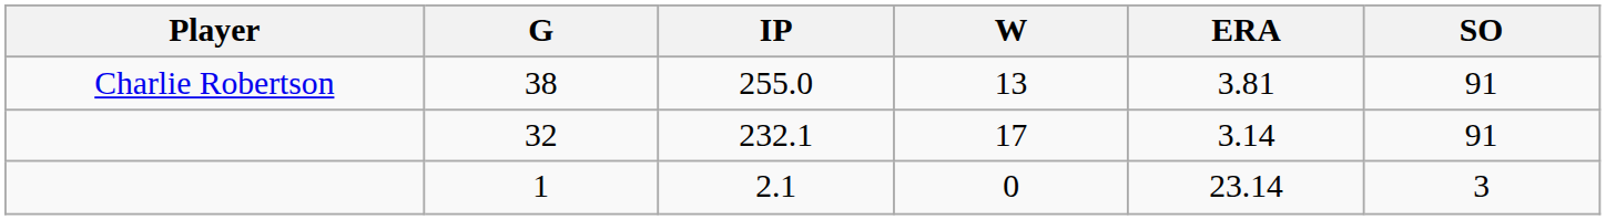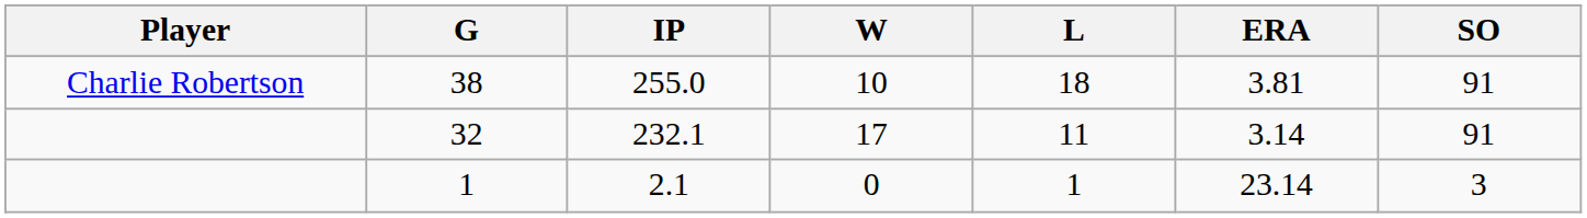 <table class="wikitable sortable">
 <tr>
 <th bgcolor="#DDDDFF" width="16%">Player</th>
 <th bgcolor="#DDDDFF" width="9%">G</th>
 <th bgcolor="#DDDDFF" width="9%">IP</th>
 <th bgcolor="#DDDDFF" width="9%">W</th>
+<th bgcolor="#DDDDFF" width="9%">L</th>
 <th bgcolor="#DDDDFF" width="9%">ERA</th>
 <th bgcolor="#DDDDFF" width="9%">SO</th>
 </tr>
 <tr align="center">
 <td><a href='#'>Charlie Robertson</a></td>
 <td>38</td>
 <td>255.0</td>
-<td>13</td>
+<td>10</td>
+<td>18</td>
 <td>3.81</td>
 <td>91</td>
 </tr>
 <tr align=center>
 <td></td>
 <td>32</td>
 <td>232.1</td>
 <td>17</td>
+<td>11</td>
 <td>3.14</td>
 <td>91</td>
 </tr>
 <tr align="center">
 <td></td>
 <td>1</td>
 <td>2.1</td>
 <td>0</td>
+<td>1</td>
 <td>23.14</td>
 <td>3</td>
 </tr>
 </table>
